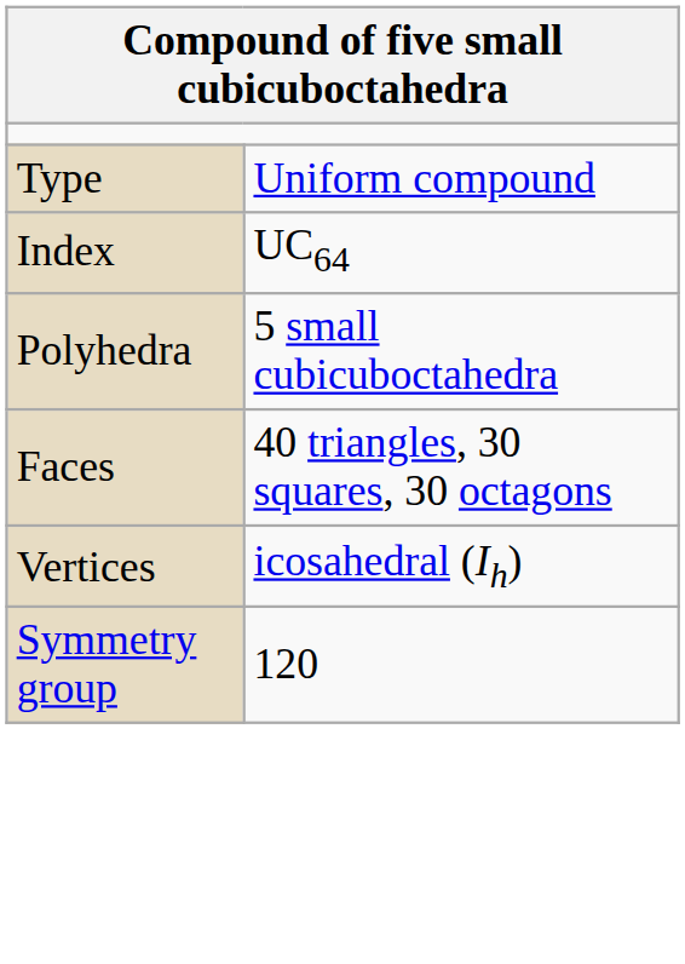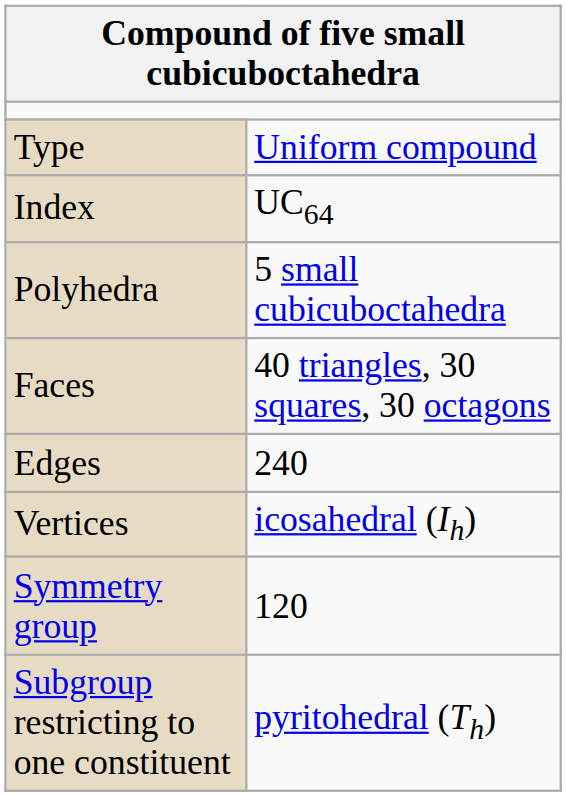 <table class="wikitable" style="float:right; margin-left:8px; width:250px">
 <tr>
 <th bgcolor=#e7dcc3 colspan=2>Compound of five small cubicuboctahedra</th>
 </tr>
 <tr>
 <td align=center colspan=2></td>
 </tr>
 <tr>
 <td bgcolor=#e7dcc3>Type</td>
 <td><a href='#'>Uniform compound</a></td>
 </tr>
 <tr>
 <td bgcolor=#e7dcc3>Index</td>
 <td>UC<sub>64</sub></td>
 </tr>
 <tr>
 <td bgcolor=#e7dcc3>Polyhedra</td>
 <td>5 <a href='#'>small cubicuboctahedra</a></td>
 </tr>
 <tr>
 <td bgcolor=#e7dcc3>Faces</td>
 <td>40 <a href='#'>triangles</a>, 30 <a href='#'>squares</a>, 30 <a href='#'>octagons</a></td>
 </tr>
 <tr>
+<td bgcolor=#e7dcc3>Edges</td>
+<td>240</td>
+</tr>
+<tr>
 <td bgcolor=#e7dcc3>Vertices</td>
 <td><a href='#'>icosahedral</a> (<em>I<sub>h</sub></em>)</td>
 </tr>
 <tr>
 <td bgcolor=#e7dcc3><a href='#'>Symmetry group</a></td>
 <td>120</td>
 </tr>
+<tr>
+<td bgcolor=#e7dcc3><a href='#'>Subgroup</a> restricting to one constituent</td>
+<td><a href='#'>pyritohedral</a> (<em>T<sub>h</sub></em>)</td>
+</tr>
 </table>
